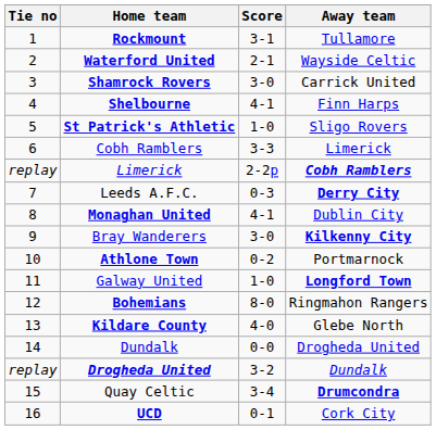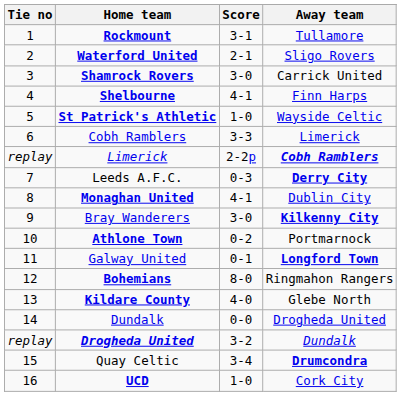 <table class="wikitable" style="text-align: center">
 <tr>
 </tr>
 <tr>
 <th>Tie no</th>
 <th>Home team</th>
 <th>Score</th>
 <th>Away team</th>
 </tr>
 <tr>
 <td>1</td>
 <td><strong><a href='#'>Rockmount</a> </strong></td>
 <td>3-1</td>
 <td><a href='#'>Tullamore</a></td>
 </tr>
 <tr>
 <td>2</td>
 <td><strong><a href='#'>Waterford United</a></strong></td>
 <td>2-1</td>
-<td><a href='#'>Wayside Celtic</a></td>
+<td><a href='#'>Sligo Rovers</a></td>
 </tr>
 <tr>
 <td>3</td>
 <td><strong><a href='#'>Shamrock Rovers</a></strong></td>
 <td>3-0</td>
 <td>Carrick United</td>
 </tr>
 <tr>
 <td>4</td>
 <td><strong><a href='#'>Shelbourne</a></strong></td>
 <td>4-1</td>
 <td><a href='#'>Finn Harps</a></td>
 </tr>
 <tr>
 <td>5</td>
 <td><strong><a href='#'>St Patrick's Athletic</a></strong></td>
 <td>1-0</td>
-<td><a href='#'>Sligo Rovers</a></td>
+<td><a href='#'>Wayside Celtic</a></td>
 </tr>
 <tr>
 <td>6</td>
 <td><a href='#'>Cobh Ramblers</a></td>
 <td>3-3</td>
 <td><a href='#'>Limerick</a></td>
 </tr>
 <tr>
 <td><em>replay</em></td>
 <td><em><a href='#'>Limerick</a></em></td>
 <td>2-2<a href='#'>p</a></td>
 <td><strong><em><a href='#'>Cobh Ramblers</a></em></strong></td>
 </tr>
 <tr>
 <td>7</td>
 <td>Leeds A.F.C.</td>
 <td>0-3</td>
 <td><strong><a href='#'>Derry City</a></strong></td>
 </tr>
 <tr>
 <td>8</td>
 <td><strong><a href='#'>Monaghan United</a></strong></td>
 <td>4-1</td>
 <td><a href='#'>Dublin City</a></td>
 </tr>
 <tr>
 <td>9</td>
 <td><a href='#'>Bray Wanderers</a></td>
 <td>3-0</td>
 <td><strong><a href='#'>Kilkenny City</a></strong></td>
 </tr>
 <tr>
 <td>10</td>
 <td><strong><a href='#'>Athlone Town</a></strong></td>
 <td>0-2</td>
 <td>Portmarnock</td>
 </tr>
 <tr>
 <td>11</td>
 <td><a href='#'>Galway United</a></td>
-<td>1-0</td>
+<td>0-1</td>
 <td><strong><a href='#'>Longford Town</a></strong></td>
 </tr>
 <tr>
 <td>12</td>
 <td><strong><a href='#'>Bohemians</a></strong></td>
 <td>8-0</td>
 <td>Ringmahon Rangers</td>
 </tr>
 <tr>
 <td>13</td>
 <td><strong><a href='#'>Kildare County</a></strong></td>
 <td>4-0</td>
 <td>Glebe North</td>
 </tr>
 <tr>
 <td>14</td>
 <td><a href='#'>Dundalk</a></td>
 <td>0-0</td>
 <td><a href='#'>Drogheda United</a></td>
 </tr>
 <tr>
 <td><em>replay</em></td>
 <td><strong><em><a href='#'>Drogheda United</a></em></strong></td>
 <td>3-2</td>
 <td><em><a href='#'>Dundalk</a></em></td>
 </tr>
 <tr>
 <td>15</td>
 <td>Quay Celtic</td>
 <td>3-4</td>
 <td><strong><a href='#'>Drumcondra</a></strong></td>
 </tr>
 <tr>
 <td>16</td>
 <td><strong><a href='#'>UCD</a></strong></td>
-<td>0-1</td>
+<td>1-0</td>
 <td><a href='#'>Cork City</a></td>
 </tr>
 </table>
